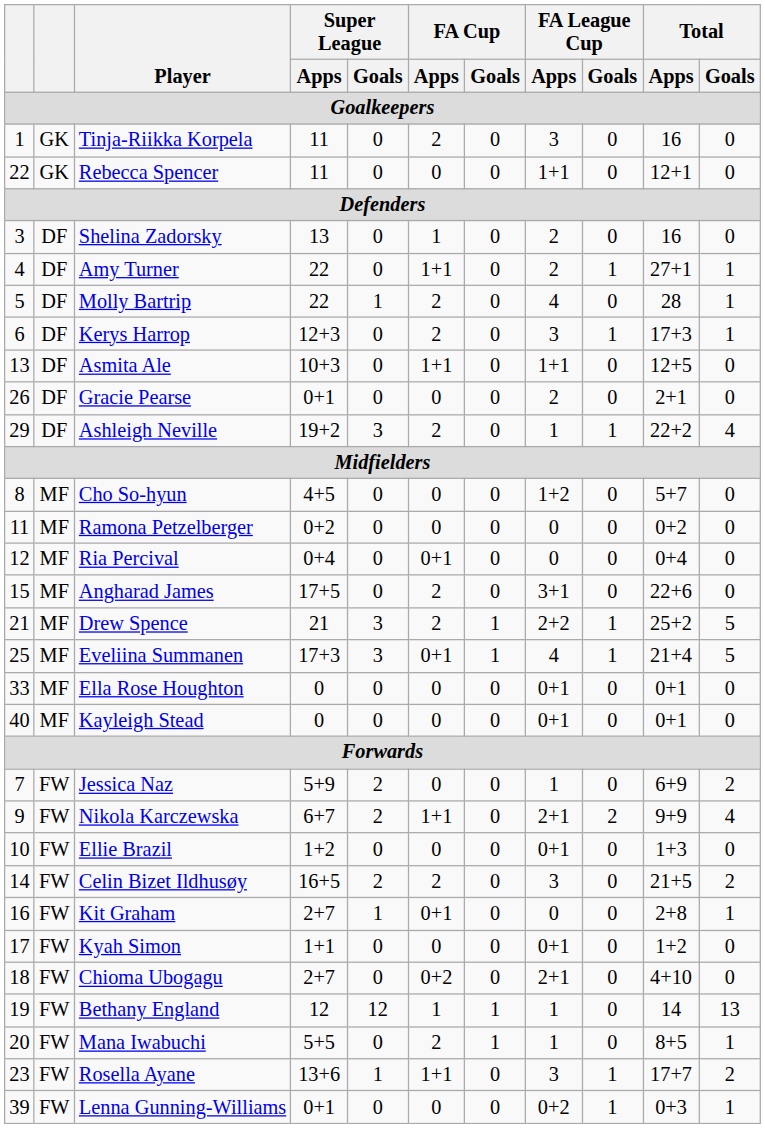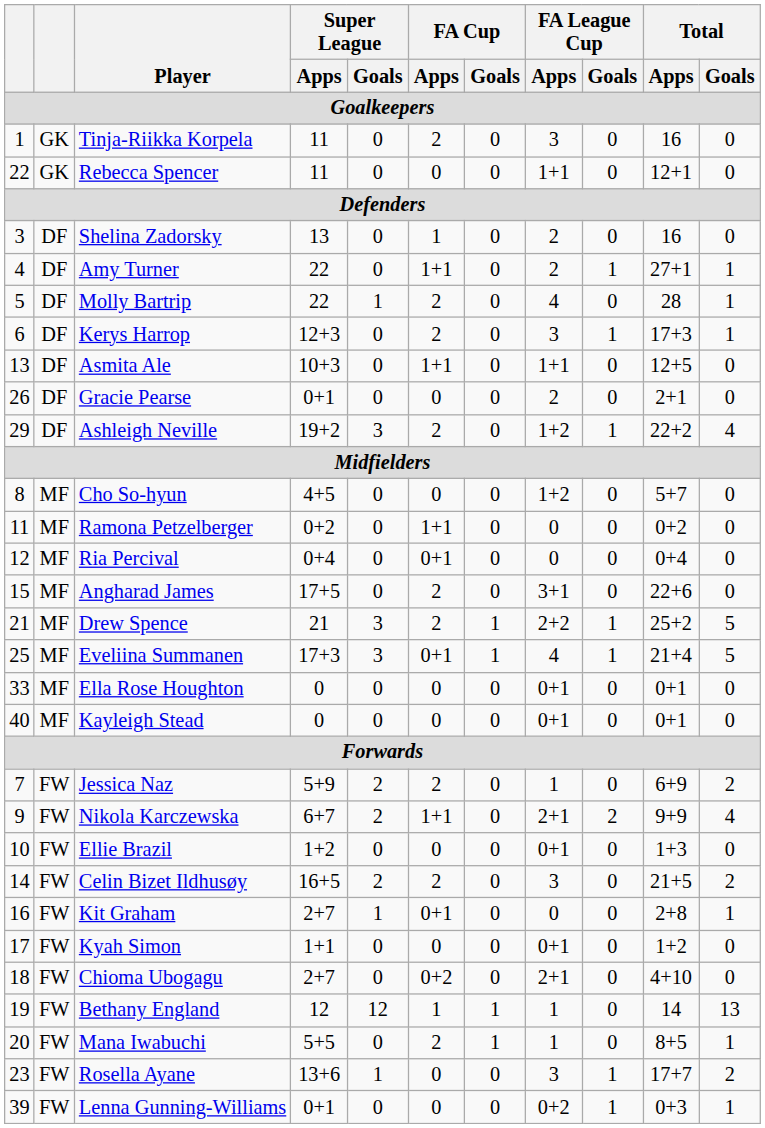 <table class="wikitable sortable" style="text-align:center">
 <tr>
 <th rowspan="2" style="vertical-align:bottom;"></th>
 <th rowspan="2" style="vertical-align:bottom;"></th>
 <th rowspan="2" style="vertical-align:bottom;">Player</th>
 <th colspan="2" style="width:85px;">Super League</th>
 <th colspan="2" style="width:85px;">FA Cup</th>
 <th colspan="2" style="width:85px;">FA League Cup</th>
 <th colspan="2" style="width:85px;">Total</th>
 </tr>
 <tr>
 <th>Apps</th>
 <th>Goals</th>
 <th>Apps</th>
 <th>Goals</th>
 <th>Apps</th>
 <th>Goals</th>
 <th>Apps</th>
 <th>Goals</th>
 </tr>
 <tr>
 <th colspan=12 style=background:#dcdcdc; text-align:center><em>Goalkeepers</em></th>
 </tr>
 <tr>
 <td>1</td>
 <td>GK</td>
 <td align="left"> <a href='#'>Tinja-Riikka Korpela</a></td>
 <td>11</td>
 <td>0</td>
 <td>2</td>
 <td>0</td>
 <td>3</td>
 <td>0</td>
 <td>16</td>
 <td>0</td>
 </tr>
 <tr>
 <td>22</td>
 <td>GK</td>
 <td align="left"> <a href='#'>Rebecca Spencer</a></td>
 <td>11</td>
 <td>0</td>
 <td>0</td>
 <td>0</td>
 <td>1+1</td>
 <td>0</td>
 <td>12+1</td>
 <td>0</td>
 </tr>
 <tr>
 <th colspan=12 style=background:#dcdcdc; text-align:center><em>Defenders</em></th>
 </tr>
 <tr>
 <td>3</td>
 <td>DF</td>
 <td align="left"> <a href='#'>Shelina Zadorsky</a></td>
 <td>13</td>
 <td>0</td>
 <td>1</td>
 <td>0</td>
 <td>2</td>
 <td>0</td>
 <td>16</td>
 <td>0</td>
 </tr>
 <tr>
 <td>4</td>
 <td>DF</td>
 <td align="left"> <a href='#'>Amy Turner</a></td>
 <td>22</td>
 <td>0</td>
 <td>1+1</td>
 <td>0</td>
 <td>2</td>
 <td>1</td>
 <td>27+1</td>
 <td>1</td>
 </tr>
 <tr>
 <td>5</td>
 <td>DF</td>
 <td align="left"> <a href='#'>Molly Bartrip</a></td>
 <td>22</td>
 <td>1</td>
 <td>2</td>
 <td>0</td>
 <td>4</td>
 <td>0</td>
 <td>28</td>
 <td>1</td>
 </tr>
 <tr>
 <td>6</td>
 <td>DF</td>
 <td align="left"> <a href='#'>Kerys Harrop</a></td>
 <td>12+3</td>
 <td>0</td>
 <td>2</td>
 <td>0</td>
 <td>3</td>
 <td>1</td>
 <td>17+3</td>
 <td>1</td>
 </tr>
 <tr>
 <td>13</td>
 <td>DF</td>
 <td align="left"> <a href='#'>Asmita Ale</a></td>
 <td>10+3</td>
 <td>0</td>
 <td>1+1</td>
 <td>0</td>
 <td>1+1</td>
 <td>0</td>
 <td>12+5</td>
 <td>0</td>
 </tr>
 <tr>
 <td>26</td>
 <td>DF</td>
 <td align="left"> <a href='#'>Gracie Pearse</a></td>
 <td>0+1</td>
 <td>0</td>
 <td>0</td>
 <td>0</td>
 <td>2</td>
 <td>0</td>
 <td>2+1</td>
 <td>0</td>
 </tr>
 <tr>
 <td>29</td>
 <td>DF</td>
 <td align="left"> <a href='#'>Ashleigh Neville</a></td>
 <td>19+2</td>
 <td>3</td>
 <td>2</td>
 <td>0</td>
-<td>1</td>
+<td>1+2</td>
 <td>1</td>
 <td>22+2</td>
 <td>4</td>
 </tr>
 <tr>
 <th colspan=12 style=background:#dcdcdc; text-align:center><em>Midfielders</em></th>
 </tr>
 <tr>
 <td>8</td>
 <td>MF</td>
 <td align="left"> <a href='#'>Cho So-hyun</a></td>
 <td>4+5</td>
 <td>0</td>
 <td>0</td>
 <td>0</td>
 <td>1+2</td>
 <td>0</td>
 <td>5+7</td>
 <td>0</td>
 </tr>
 <tr>
 <td>11</td>
 <td>MF</td>
 <td align="left"> <a href='#'>Ramona Petzelberger</a></td>
 <td>0+2</td>
 <td>0</td>
-<td>0</td>
+<td>1+1</td>
 <td>0</td>
 <td>0</td>
 <td>0</td>
 <td>0+2</td>
 <td>0</td>
 </tr>
 <tr>
 <td>12</td>
 <td>MF</td>
 <td align="left"> <a href='#'>Ria Percival</a></td>
 <td>0+4</td>
 <td>0</td>
 <td>0+1</td>
 <td>0</td>
 <td>0</td>
 <td>0</td>
 <td>0+4</td>
 <td>0</td>
 </tr>
 <tr>
 <td>15</td>
 <td>MF</td>
 <td align="left"> <a href='#'>Angharad James</a></td>
 <td>17+5</td>
 <td>0</td>
 <td>2</td>
 <td>0</td>
 <td>3+1</td>
 <td>0</td>
 <td>22+6</td>
 <td>0</td>
 </tr>
 <tr>
 <td>21</td>
 <td>MF</td>
 <td align="left"> <a href='#'>Drew Spence</a></td>
 <td>21</td>
 <td>3</td>
 <td>2</td>
 <td>1</td>
 <td>2+2</td>
 <td>1</td>
 <td>25+2</td>
 <td>5</td>
 </tr>
 <tr>
 <td>25</td>
 <td>MF</td>
 <td align="left"> <a href='#'>Eveliina Summanen</a></td>
 <td>17+3</td>
 <td>3</td>
 <td>0+1</td>
 <td>1</td>
 <td>4</td>
 <td>1</td>
 <td>21+4</td>
 <td>5</td>
 </tr>
 <tr>
 <td>33</td>
 <td>MF</td>
 <td align="left"> <a href='#'>Ella Rose Houghton</a></td>
 <td>0</td>
 <td>0</td>
 <td>0</td>
 <td>0</td>
 <td>0+1</td>
 <td>0</td>
 <td>0+1</td>
 <td>0</td>
 </tr>
 <tr>
 <td>40</td>
 <td>MF</td>
 <td align="left"> <a href='#'>Kayleigh Stead</a></td>
 <td>0</td>
 <td>0</td>
 <td>0</td>
 <td>0</td>
 <td>0+1</td>
 <td>0</td>
 <td>0+1</td>
 <td>0</td>
 </tr>
 <tr>
 <th colspan=12 style=background:#dcdcdc; text-align:center><em>Forwards</em></th>
 </tr>
 <tr>
 <td>7</td>
 <td>FW</td>
 <td align="left"> <a href='#'>Jessica Naz</a></td>
 <td>5+9</td>
 <td>2</td>
-<td>0</td>
+<td>2</td>
 <td>0</td>
 <td>1</td>
 <td>0</td>
 <td>6+9</td>
 <td>2</td>
 </tr>
 <tr>
 <td>9</td>
 <td>FW</td>
 <td align="left"> <a href='#'>Nikola Karczewska</a></td>
 <td>6+7</td>
 <td>2</td>
 <td>1+1</td>
 <td>0</td>
 <td>2+1</td>
 <td>2</td>
 <td>9+9</td>
 <td>4</td>
 </tr>
 <tr>
 <td>10</td>
 <td>FW</td>
 <td align="left"> <a href='#'>Ellie Brazil</a></td>
 <td>1+2</td>
 <td>0</td>
 <td>0</td>
 <td>0</td>
 <td>0+1</td>
 <td>0</td>
 <td>1+3</td>
 <td>0</td>
 </tr>
 <tr>
 <td>14</td>
 <td>FW</td>
 <td align="left"> <a href='#'>Celin Bizet Ildhusøy</a></td>
 <td>16+5</td>
 <td>2</td>
 <td>2</td>
 <td>0</td>
 <td>3</td>
 <td>0</td>
 <td>21+5</td>
 <td>2</td>
 </tr>
 <tr>
 <td>16</td>
 <td>FW</td>
 <td align="left"> <a href='#'>Kit Graham</a></td>
 <td>2+7</td>
 <td>1</td>
 <td>0+1</td>
 <td>0</td>
 <td>0</td>
 <td>0</td>
 <td>2+8</td>
 <td>1</td>
 </tr>
 <tr>
 <td>17</td>
 <td>FW</td>
 <td align="left"> <a href='#'>Kyah Simon</a></td>
 <td>1+1</td>
 <td>0</td>
 <td>0</td>
 <td>0</td>
 <td>0+1</td>
 <td>0</td>
 <td>1+2</td>
 <td>0</td>
 </tr>
 <tr>
 <td>18</td>
 <td>FW</td>
 <td align="left"> <a href='#'>Chioma Ubogagu</a></td>
 <td>2+7</td>
 <td>0</td>
 <td>0+2</td>
 <td>0</td>
 <td>2+1</td>
 <td>0</td>
 <td>4+10</td>
 <td>0</td>
 </tr>
 <tr>
 <td>19</td>
 <td>FW</td>
 <td align="left"> <a href='#'>Bethany England</a></td>
 <td>12</td>
 <td>12</td>
 <td>1</td>
 <td>1</td>
 <td>1</td>
 <td>0</td>
 <td>14</td>
 <td>13</td>
 </tr>
 <tr>
 <td>20</td>
 <td>FW</td>
 <td align="left"> <a href='#'>Mana Iwabuchi</a></td>
 <td>5+5</td>
 <td>0</td>
 <td>2</td>
 <td>1</td>
 <td>1</td>
 <td>0</td>
 <td>8+5</td>
 <td>1</td>
 </tr>
 <tr>
 <td>23</td>
 <td>FW</td>
 <td align="left"> <a href='#'>Rosella Ayane</a></td>
 <td>13+6</td>
 <td>1</td>
-<td>1+1</td>
+<td>0</td>
 <td>0</td>
 <td>3</td>
 <td>1</td>
 <td>17+7</td>
 <td>2</td>
 </tr>
 <tr>
 <td>39</td>
 <td>FW</td>
 <td align="left"> <a href='#'>Lenna Gunning-Williams</a></td>
 <td>0+1</td>
 <td>0</td>
 <td>0</td>
 <td>0</td>
 <td>0+2</td>
 <td>1</td>
 <td>0+3</td>
 <td>1</td>
 </tr>
 </table>
